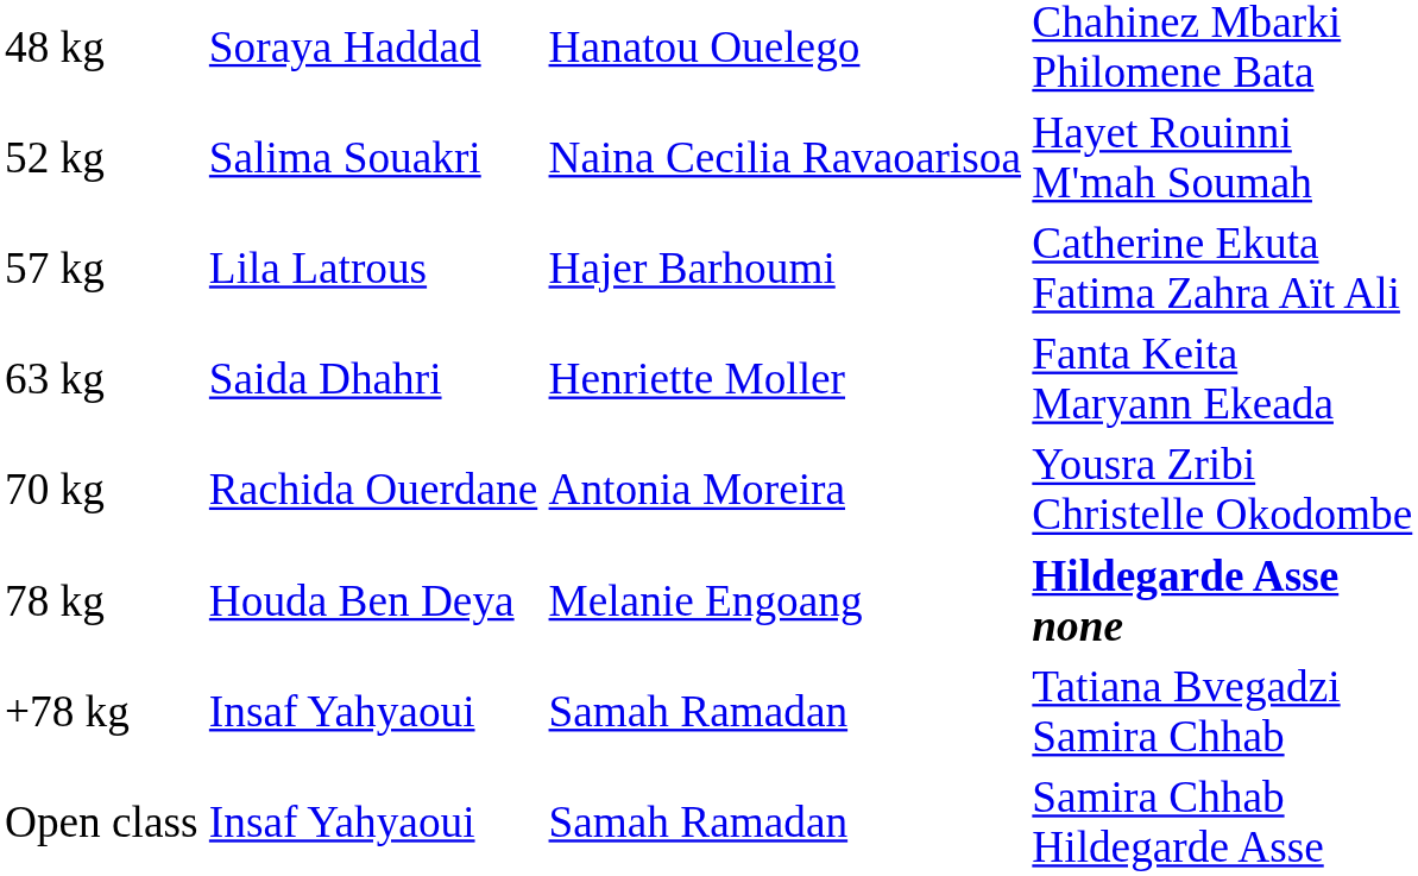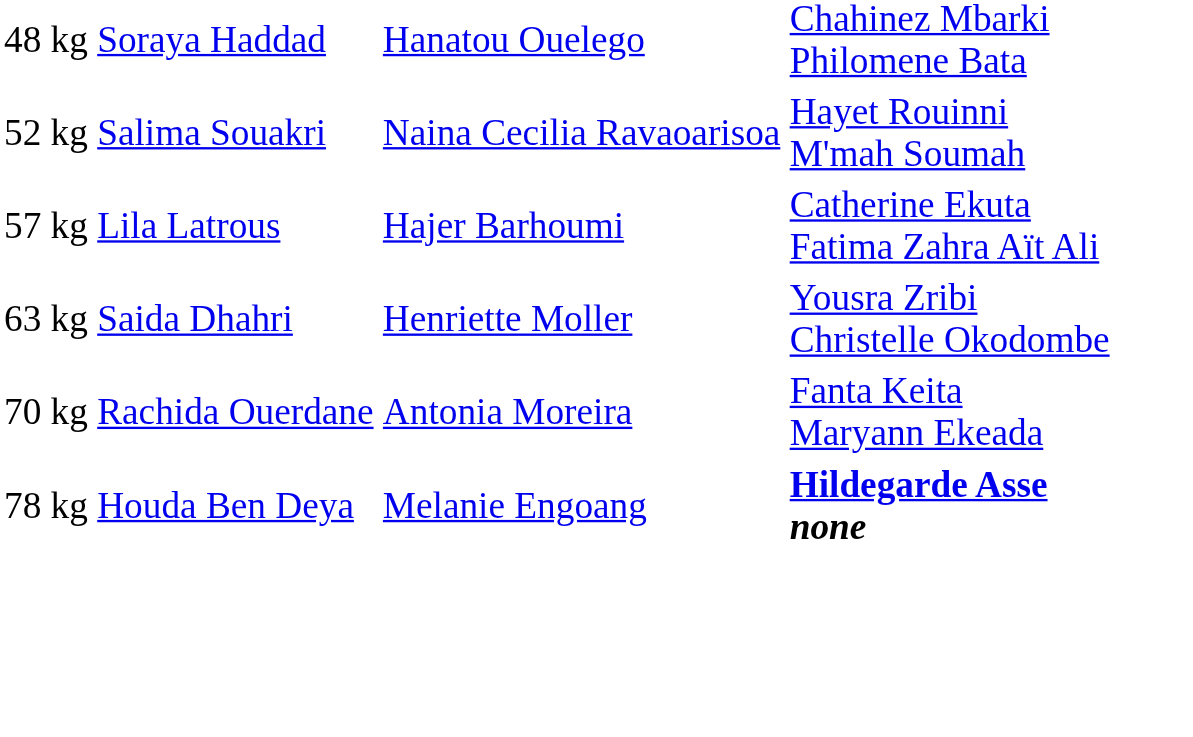 <table>
 <tr>
 <td>48 kg</td>
 <td> <a href='#'>Soraya Haddad</a></td>
 <td> <a href='#'>Hanatou Ouelego</a></td>
 <td> <a href='#'>Chahinez Mbarki</a> <br>  <a href='#'>Philomene Bata</a></td>
 </tr>
 <tr>
 <td>52 kg</td>
 <td> <a href='#'>Salima Souakri</a></td>
 <td> <a href='#'>Naina Cecilia Ravaoarisoa</a></td>
 <td> <a href='#'>Hayet Rouinni</a> <br>  <a href='#'>M'mah Soumah</a></td>
 </tr>
 <tr>
 <td>57 kg</td>
 <td> <a href='#'>Lila Latrous</a></td>
 <td> <a href='#'>Hajer Barhoumi</a></td>
 <td> <a href='#'>Catherine Ekuta</a> <br>  <a href='#'>Fatima Zahra Aït Ali</a></td>
 </tr>
 <tr>
 <td>63 kg</td>
 <td> <a href='#'>Saida Dhahri</a></td>
 <td> <a href='#'>Henriette Moller</a></td>
-<td> <a href='#'>Fanta Keita</a> <br>  <a href='#'>Maryann Ekeada</a></td>
+<td> <a href='#'>Yousra Zribi</a> <br>  <a href='#'>Christelle Okodombe</a></td>
 </tr>
 <tr>
 <td>70 kg</td>
 <td> <a href='#'>Rachida Ouerdane</a></td>
 <td> <a href='#'>Antonia Moreira</a></td>
-<td> <a href='#'>Yousra Zribi</a> <br>  <a href='#'>Christelle Okodombe</a></td>
+<td> <a href='#'>Fanta Keita</a> <br>  <a href='#'>Maryann Ekeada</a></td>
 </tr>
 <tr>
 <td>78 kg</td>
 <td> <a href='#'>Houda Ben Deya</a></td>
 <td> <a href='#'>Melanie Engoang</a></td>
 <td><strong> <a href='#'>Hildegarde Asse</a> <br> <em>none</em></strong></td>
 </tr>
-<tr>
-<td>+78 kg</td>
-<td> <a href='#'>Insaf Yahyaoui</a></td>
-<td> <a href='#'>Samah Ramadan</a></td>
-<td> <a href='#'>Tatiana Bvegadzi</a> <br>  <a href='#'>Samira Chhab</a></td>
-</tr>
-<tr>
-<td>Open class</td>
-<td> <a href='#'>Insaf Yahyaoui</a></td>
-<td> <a href='#'>Samah Ramadan</a></td>
-<td> <a href='#'>Samira Chhab</a> <br>  <a href='#'>Hildegarde Asse</a></td>
-</tr>
 </table>
